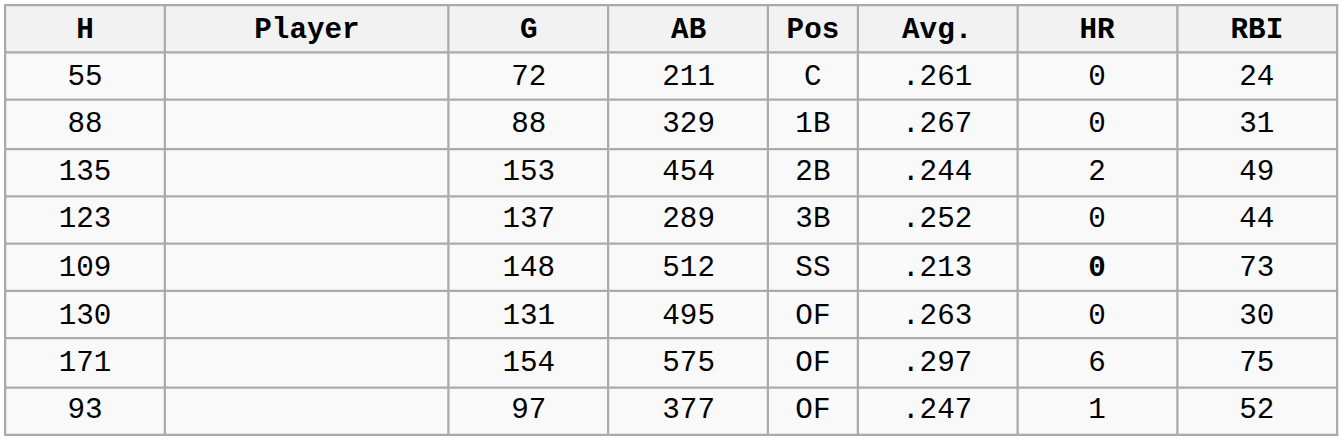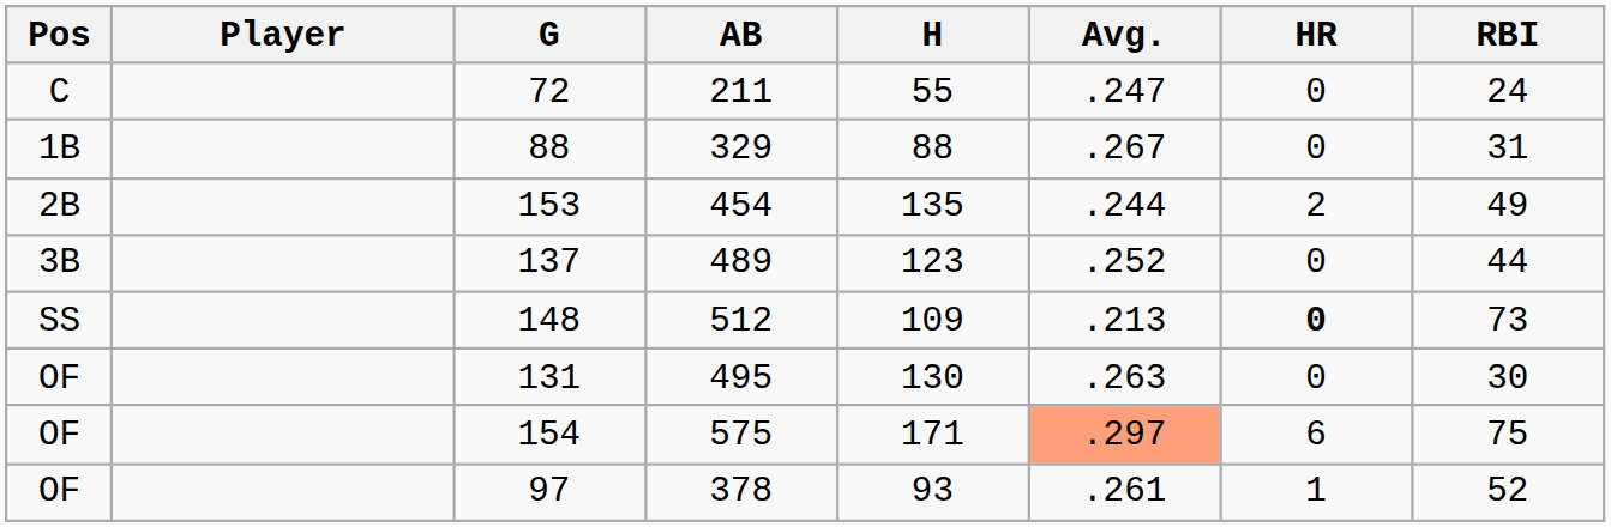 <table class="wikitable sortable">
 <tr>
-<th bgcolor="#DDDDFF" width="9%">H</th>
+<th bgcolor="#DDDDFF" width="5%">Pos</th>
 <th bgcolor="#DDDDFF" width="16%">Player</th>
 <th bgcolor="#DDDDFF" width="9%">G</th>
 <th bgcolor="#DDDDFF" width="9%">AB</th>
-<th bgcolor="#DDDDFF" width="5%">Pos</th>
+<th bgcolor="#DDDDFF" width="9%">H</th>
 <th bgcolor="#DDDDFF" width="9%">Avg.</th>
 <th bgcolor="#DDDDFF" width="9%">HR</th>
 <th bgcolor="#DDDDFF" width="9%">RBI</th>
 </tr>
 <tr align="center">
-<td>55</td>
+<td>C</td>
 <td></td>
 <td>72</td>
 <td>211</td>
-<td>C</td>
-<td>.261</td>
+<td>55</td>
+<td>.247</td>
 <td>0</td>
 <td>24</td>
 </tr>
 <tr align="center">
-<td>88</td>
+<td>1B</td>
 <td></td>
 <td>88</td>
 <td>329</td>
-<td>1B</td>
+<td>88</td>
 <td>.267</td>
 <td>0</td>
 <td>31</td>
 </tr>
 <tr align="center">
-<td>135</td>
+<td>2B</td>
 <td></td>
 <td>153</td>
 <td>454</td>
-<td>2B</td>
+<td>135</td>
 <td>.244</td>
 <td>2</td>
 <td>49</td>
 </tr>
 <tr align="center">
-<td>123</td>
+<td>3B</td>
 <td></td>
 <td>137</td>
-<td>289</td>
-<td>3B</td>
+<td>489</td>
+<td>123</td>
 <td>.252</td>
 <td>0</td>
 <td>44</td>
 </tr>
 <tr align="center">
-<td>109</td>
+<td>SS</td>
 <td></td>
 <td>148</td>
 <td>512</td>
-<td>SS</td>
+<td>109</td>
 <td>.213</td>
 <td><strong>0</strong></td>
 <td>73</td>
 </tr>
 <tr align="center">
-<td>130</td>
+<td>OF</td>
 <td></td>
 <td>131</td>
 <td>495</td>
-<td>OF</td>
+<td>130</td>
 <td>.263</td>
 <td>0</td>
 <td>30</td>
 </tr>
 <tr align="center">
-<td>171</td>
+<td>OF</td>
 <td></td>
 <td>154</td>
 <td>575</td>
-<td>OF</td>
-<td>.297</td>
+<td>171</td>
+<td style="background: lightsalmon;">.297</td>
 <td>6</td>
 <td>75</td>
 </tr>
 <tr align="center">
-<td>93</td>
+<td>OF</td>
 <td></td>
 <td>97</td>
-<td>377</td>
-<td>OF</td>
-<td>.247</td>
+<td>378</td>
+<td>93</td>
+<td>.261</td>
 <td>1</td>
 <td>52</td>
 </tr>
 </table>
